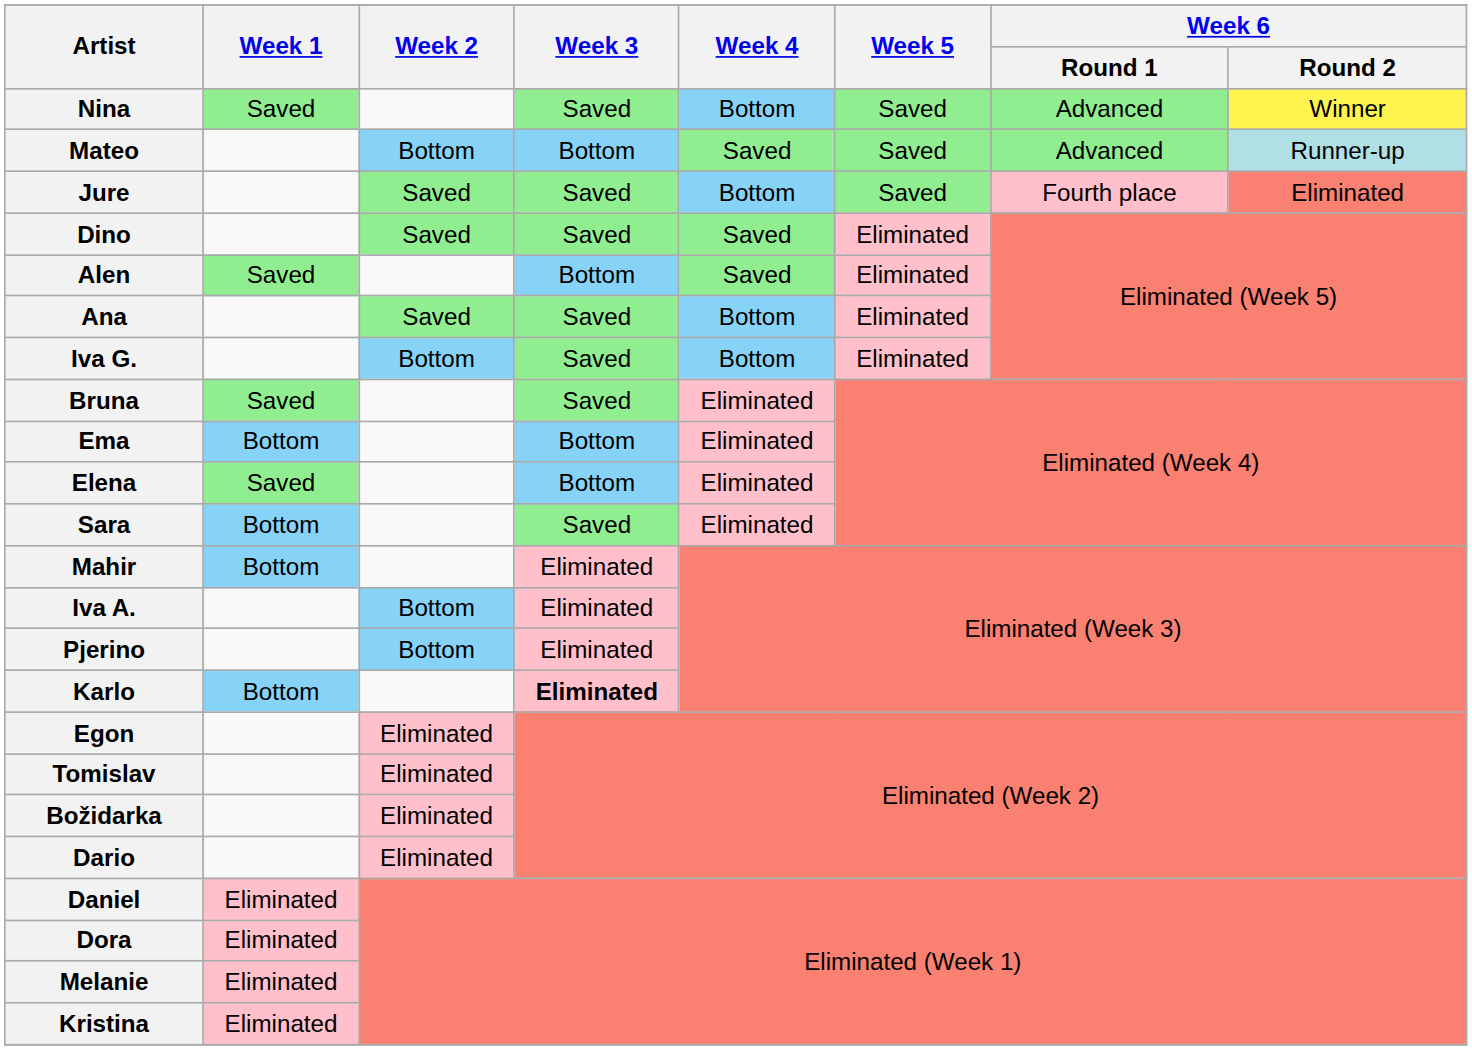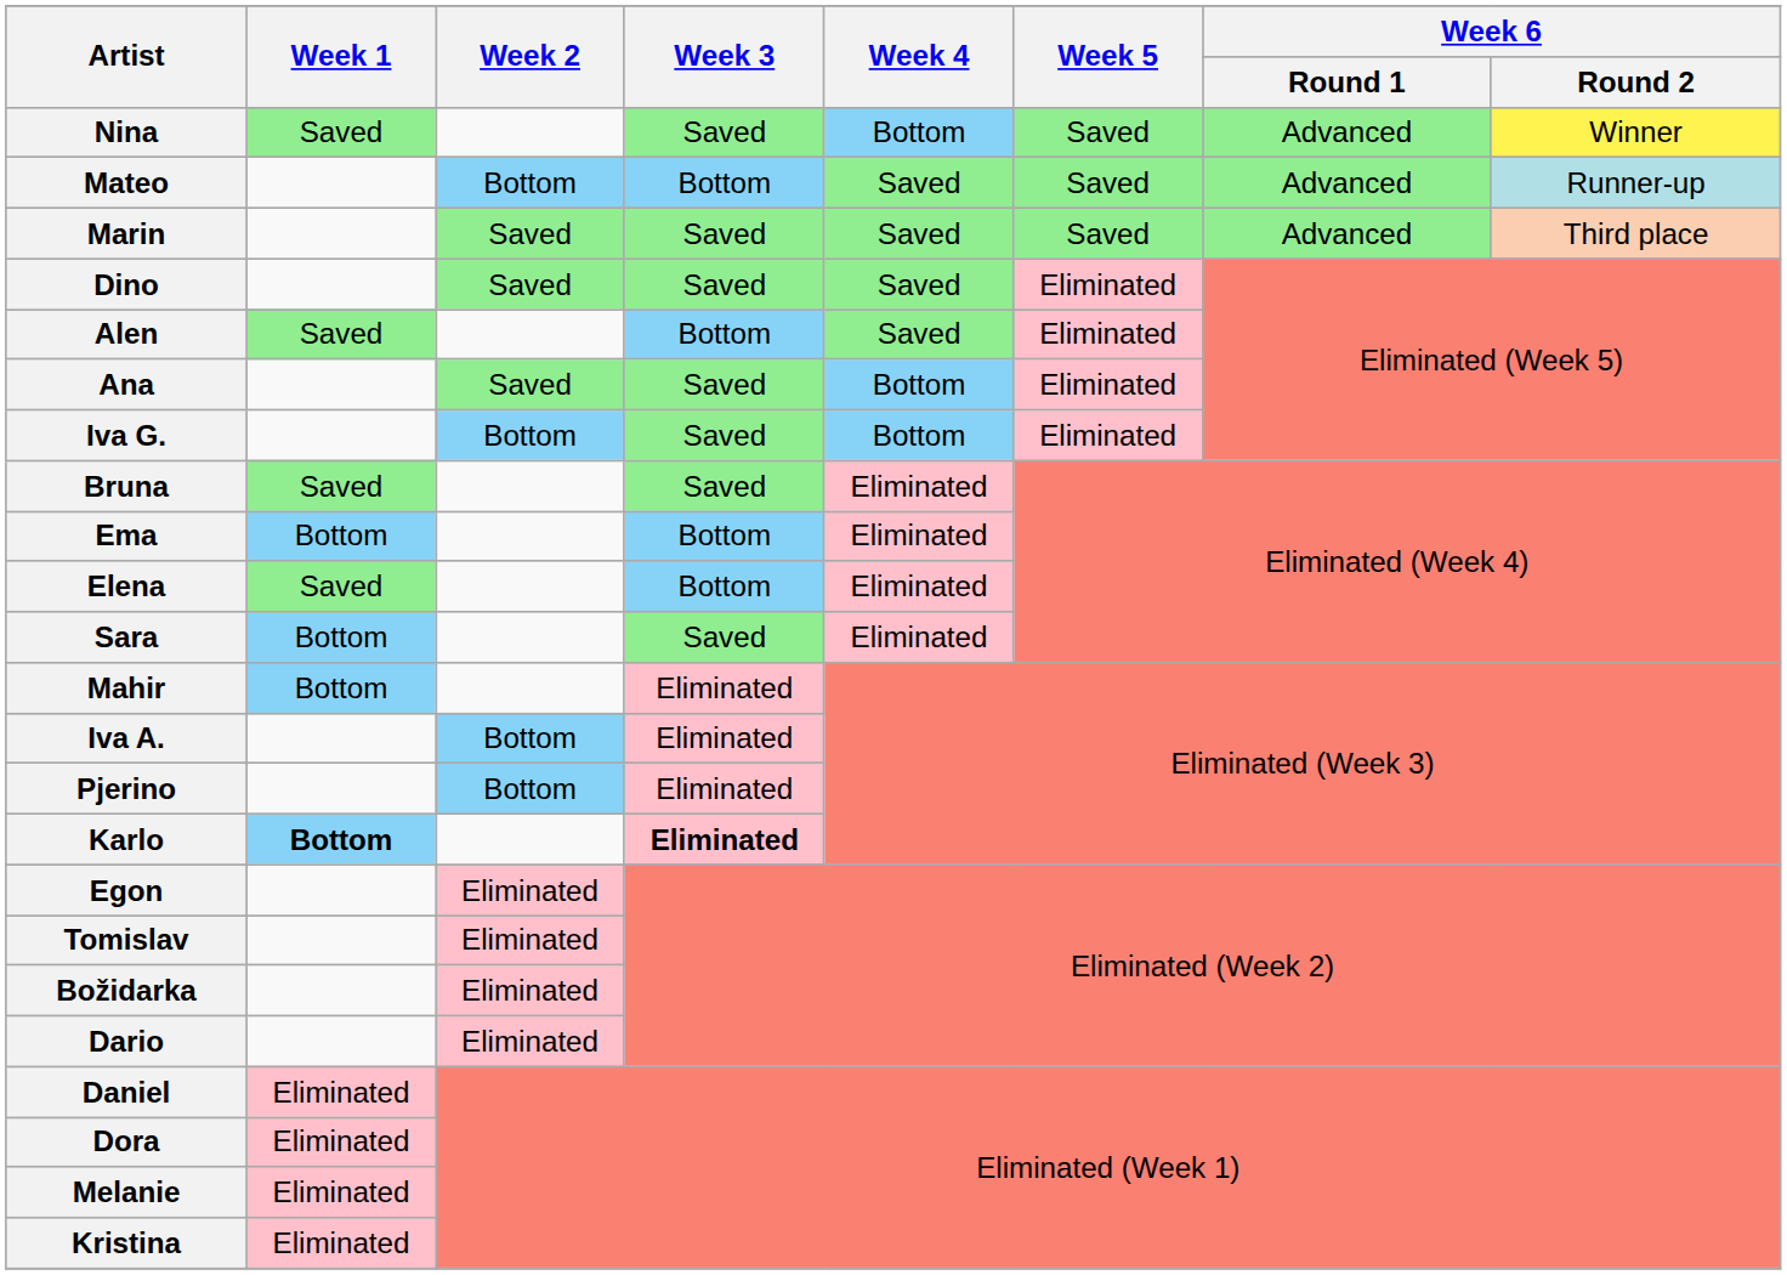 <table class="wikitable" style="text-align:center; font-size:90%; line-height:18px; width:55%;">
 <tr>
 </tr>
 <tr>
 <th rowspan="2" width="10%">Artist</th>
 <th rowspan="2" width="6%"><a href='#'>Week 1</a></th>
 <th rowspan="2" width="6%"><a href='#'>Week 2</a></th>
 <th rowspan="2" width="6%"><a href='#'>Week 3</a></th>
 <th rowspan="2" width="6%"><a href='#'>Week 4</a></th>
 <th rowspan="2" width="6%"><a href='#'>Week 5</a></th>
 <th colspan="2" width="24%"><a href='#'>Week 6</a></th>
 </tr>
 <tr>
 <th width="12%">Round 1</th>
 <th width="12%">Round 2</th>
 </tr>
 <tr>
 <th>Nina</th>
 <td style="background:lightgreen;">Saved</td>
 <td></td>
 <td style="background:lightgreen;">Saved</td>
 <td style="background:#87D3F8;">Bottom</td>
 <td style="background:lightgreen;">Saved</td>
 <td style="background:lightgreen;">Advanced</td>
 <td style="background:#FFF44F;">Winner</td>
 </tr>
 <tr>
 <th>Mateo</th>
 <td></td>
 <td style="background:#87D3F8;">Bottom</td>
 <td style="background:#87D3F8;">Bottom</td>
 <td style="background:lightgreen;">Saved</td>
 <td style="background:lightgreen;">Saved</td>
 <td style="background:lightgreen;">Advanced</td>
 <td style="background:#B0E0E6">Runner-up</td>
 </tr>
 <tr>
-<th>Jure</th>
+<th>Marin</th>
 <td></td>
 <td style="background:lightgreen;">Saved</td>
 <td style="background:lightgreen;">Saved</td>
-<td style="background:#87D3F8;">Bottom</td>
 <td style="background:lightgreen;">Saved</td>
-<td style="background:pink;">Fourth place</td>
-<td style="background:salmon;">Eliminated</td>
+<td style="background:lightgreen;">Saved</td>
+<td style="background:lightgreen;">Advanced</td>
+<td style="background:#FBCEB1;">Third place</td>
 </tr>
 <tr>
 <th>Dino</th>
 <td></td>
 <td style="background:lightgreen;">Saved</td>
 <td style="background:lightgreen;">Saved</td>
 <td style="background:lightgreen;">Saved</td>
 <td style="background:pink;">Eliminated</td>
 <td rowspan="4" colspan="2" style="background:#FA8072;">Eliminated (Week 5)</td>
 </tr>
 <tr>
 <th>Alen</th>
 <td style="background:lightgreen;">Saved</td>
 <td></td>
 <td style="background:#87D3F8;">Bottom</td>
 <td style="background:lightgreen;">Saved</td>
 <td style="background:pink;">Eliminated</td>
 </tr>
 <tr>
 <th>Ana</th>
 <td></td>
 <td style="background:lightgreen;">Saved</td>
 <td style="background:lightgreen;">Saved</td>
 <td style="background:#87D3F8;">Bottom</td>
 <td style="background:pink;">Eliminated</td>
 </tr>
 <tr>
 <th>Iva G.</th>
 <td></td>
 <td style="background:#87D3F8;">Bottom</td>
 <td style="background:lightgreen;">Saved</td>
 <td style="background:#87D3F8;">Bottom</td>
 <td style="background:pink;">Eliminated</td>
 </tr>
 <tr>
 <th>Bruna</th>
 <td style="background:lightgreen;">Saved</td>
 <td></td>
 <td style="background:lightgreen;">Saved</td>
 <td style="background:pink;">Eliminated</td>
 <td rowspan="4" colspan="3" style="background:#FA8072;">Eliminated (Week 4)</td>
 </tr>
 <tr>
 <th>Ema</th>
 <td style="background:#87D3F8;">Bottom</td>
 <td></td>
 <td style="background:#87D3F8;">Bottom</td>
 <td style="background:pink;">Eliminated</td>
 </tr>
 <tr>
 <th>Elena</th>
 <td style="background:lightgreen;">Saved</td>
 <td></td>
 <td style="background:#87D3F8;">Bottom</td>
 <td style="background:pink;">Eliminated</td>
 </tr>
 <tr>
 <th>Sara</th>
 <td style="background:#87D3F8;">Bottom</td>
 <td></td>
 <td style="background:lightgreen;">Saved</td>
 <td style="background:pink;">Eliminated</td>
 </tr>
 <tr>
 <th>Mahir</th>
 <td style="background:#87D3F8;">Bottom</td>
 <td></td>
 <td style="background:pink;">Eliminated</td>
 <td rowspan="4" colspan="4" style="background:#FA8072;">Eliminated (Week 3)</td>
 </tr>
 <tr>
 <th>Iva A.</th>
 <td></td>
 <td style="background:#87D3F8;">Bottom</td>
 <td style="background:pink;">Eliminated</td>
 </tr>
 <tr>
 <th>Pjerino</th>
 <td></td>
 <td style="background:#87D3F8;">Bottom</td>
 <td style="background:pink;">Eliminated</td>
 </tr>
 <tr>
 <th>Karlo</th>
-<td style="background:#87D3F8;">Bottom</td>
+<td style="background:#87D3F8;"><strong>Bottom</strong></td>
 <td></td>
 <td style="background:pink;"><strong>Eliminated</strong></td>
 </tr>
 <tr>
 <th>Egon</th>
 <td></td>
 <td style="background:pink;">Eliminated</td>
 <td rowspan="4" colspan="5" style="background:#FA8072;">Eliminated (Week 2)</td>
 </tr>
 <tr>
 <th>Tomislav</th>
 <td></td>
 <td style="background:pink;">Eliminated</td>
 </tr>
 <tr>
 <th>Božidarka</th>
 <td></td>
 <td style="background:pink;">Eliminated</td>
 </tr>
 <tr>
 <th>Dario</th>
 <td></td>
 <td style="background:pink;">Eliminated</td>
 </tr>
 <tr>
 <th>Daniel</th>
 <td style="background:pink;">Eliminated</td>
 <td rowspan="4" colspan="6" style="background:#FA8072;">Eliminated (Week 1)</td>
 </tr>
 <tr>
 <th>Dora</th>
 <td style="background:pink;">Eliminated</td>
 </tr>
 <tr>
 <th>Melanie</th>
 <td style="background:pink;">Eliminated</td>
 </tr>
 <tr>
 <th>Kristina</th>
 <td style="background:pink;">Eliminated</td>
 </tr>
 <tr>
 </tr>
 </table>
